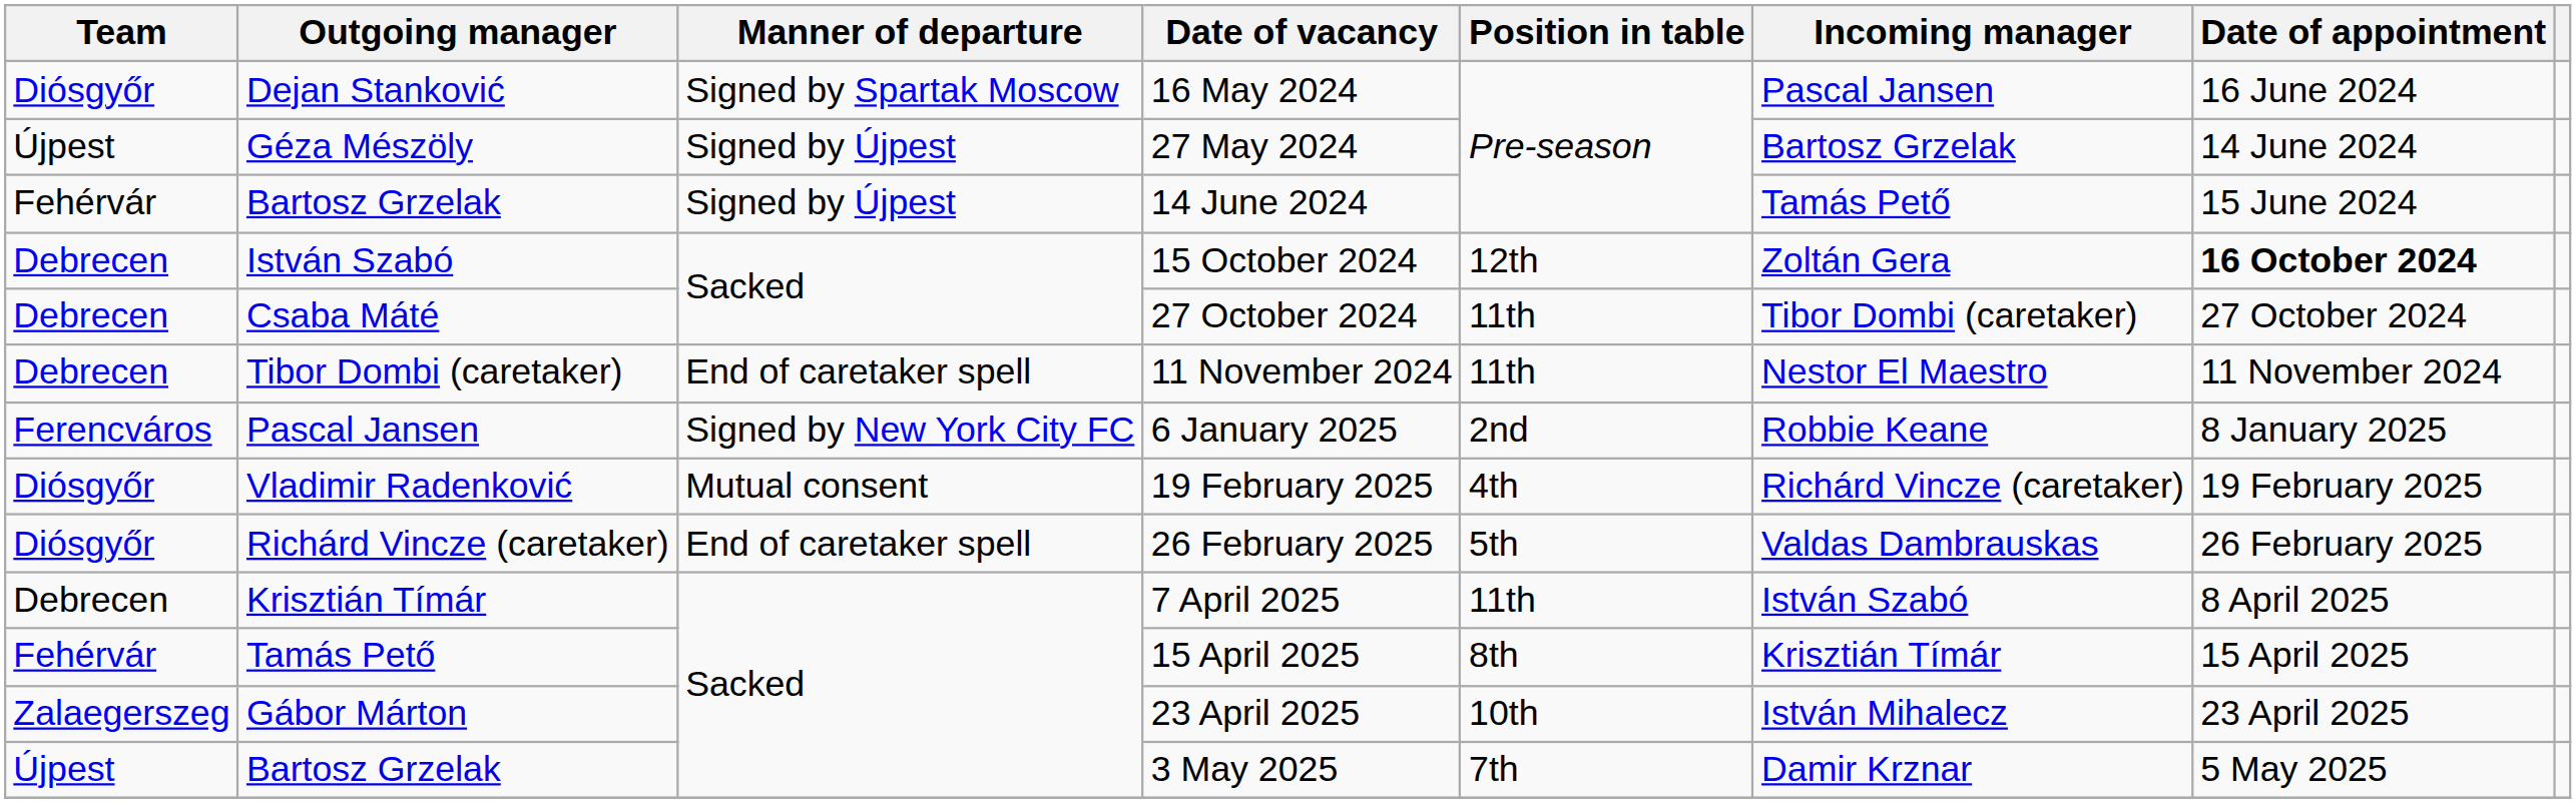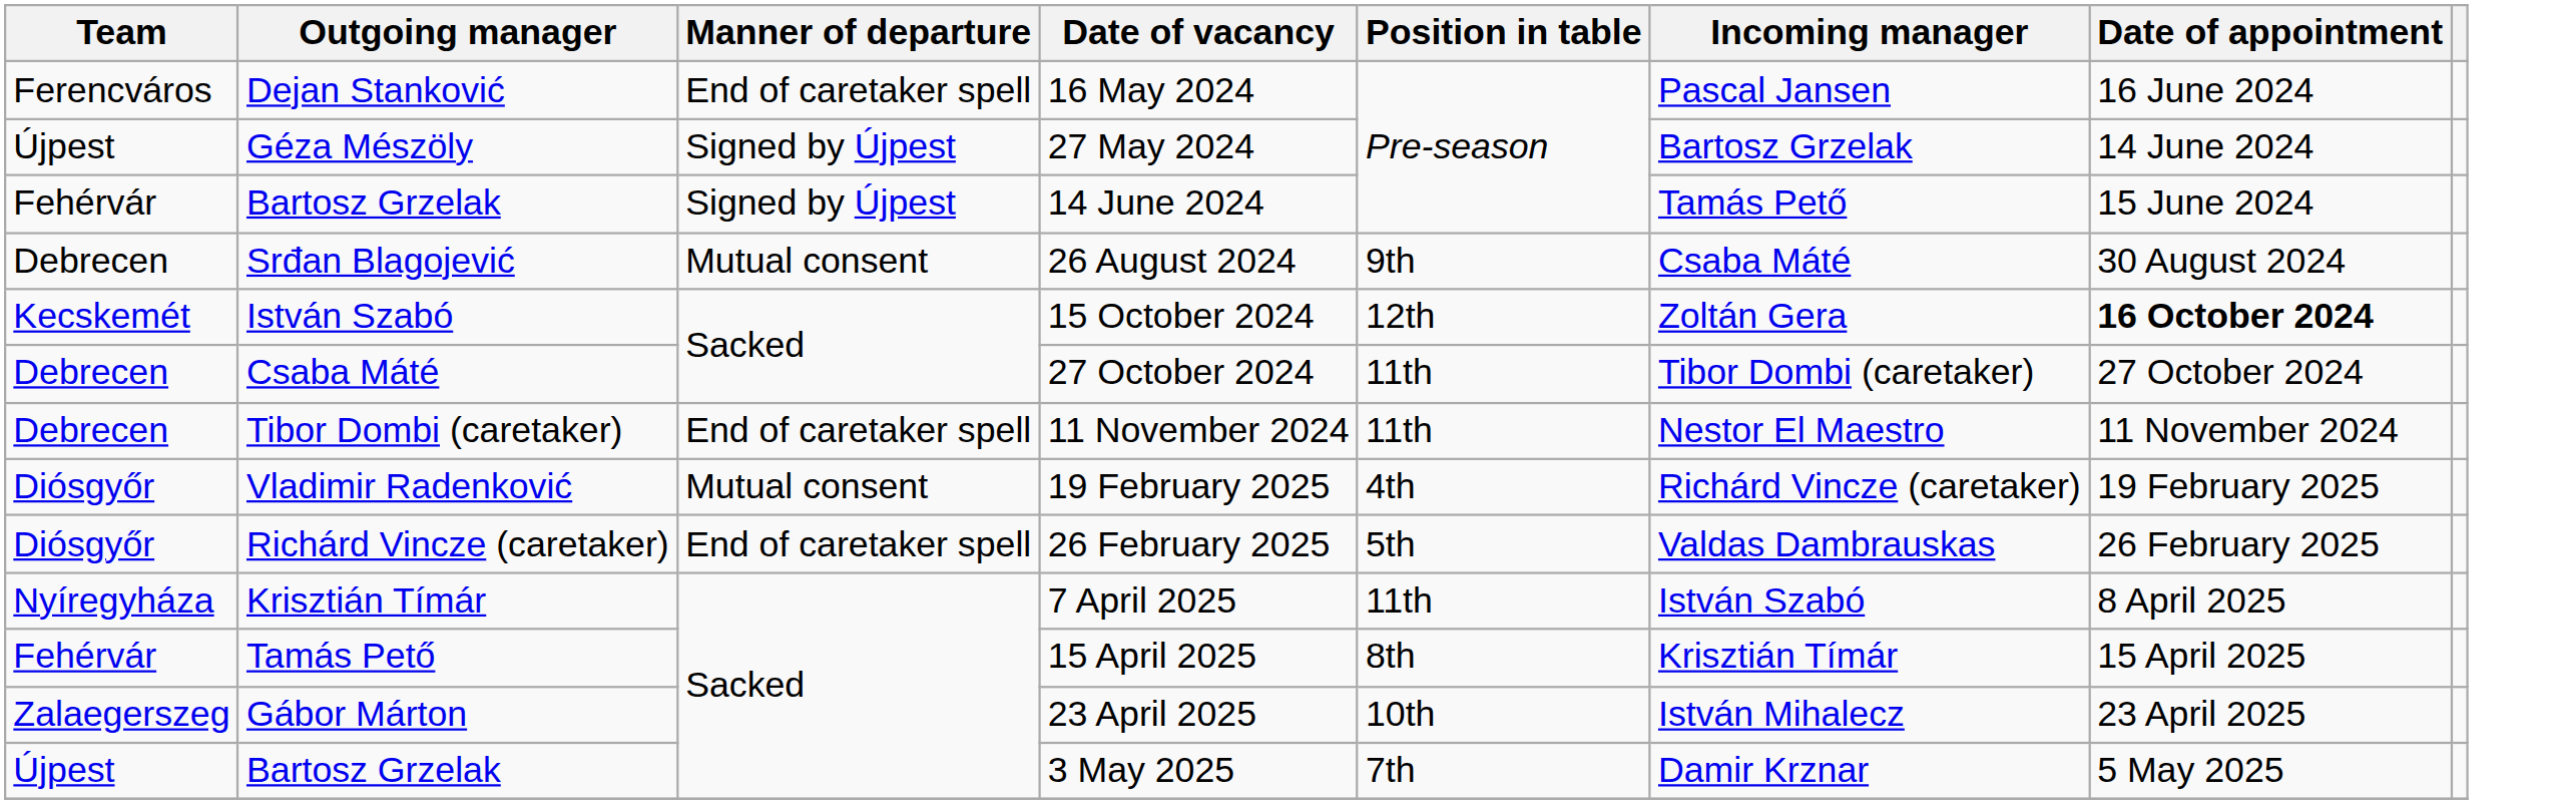 <table class="wikitable sortable sticky-header">
 <tr>
 <th>Team</th>
 <th>Outgoing manager</th>
 <th>Manner of departure</th>
 <th>Date of vacancy</th>
 <th>Position in table</th>
 <th>Incoming manager</th>
 <th>Date of appointment</th>
 <th class="unsortable"></th>
 </tr>
 <tr>
-<td><a href='#'>Diósgyőr</a></td>
+<td>Ferencváros</td>
 <td> <a href='#'>Dejan Stanković</a></td>
-<td>Signed by <a href='#'>Spartak Moscow</a></td>
+<td>End of caretaker spell</td>
 <td>16 May 2024</td>
 <td rowspan="3"><em>Pre-season</em></td>
 <td> <a href='#'>Pascal Jansen</a></td>
 <td>16 June 2024</td>
 <td></td>
 </tr>
 <tr>
 <td>Újpest</td>
 <td> <a href='#'>Géza Mészöly</a></td>
 <td>Signed by <a href='#'>Újpest</a></td>
 <td>27 May 2024</td>
 <td> <a href='#'>Bartosz Grzelak</a></td>
 <td>14 June 2024</td>
 <td></td>
 </tr>
 <tr>
 <td>Fehérvár</td>
 <td> <a href='#'>Bartosz Grzelak</a></td>
 <td>Signed by <a href='#'>Újpest</a></td>
 <td>14 June 2024</td>
 <td> <a href='#'>Tamás Pető</a></td>
 <td>15 June 2024</td>
 <td></td>
 </tr>
 <tr>
-<td><a href='#'>Debrecen</a></td>
+<td>Debrecen</td>
+<td> <a href='#'>Srđan Blagojević</a></td>
+<td>Mutual consent</td>
+<td>26 August 2024</td>
+<td>9th</td>
+<td> <a href='#'>Csaba Máté</a></td>
+<td>30 August 2024</td>
+<td></td>
+</tr>
+<tr>
+<td><a href='#'>Kecskemét</a></td>
 <td> <a href='#'>István Szabó</a></td>
 <td rowspan=2>Sacked</td>
 <td>15 October 2024</td>
 <td>12th</td>
 <td> <a href='#'>Zoltán Gera</a></td>
 <td><strong>16 October 2024</strong></td>
 <td></td>
 </tr>
 <tr>
 <td><a href='#'>Debrecen</a></td>
 <td> <a href='#'>Csaba Máté</a></td>
 <td>27 October 2024</td>
 <td>11th</td>
 <td> <a href='#'>Tibor Dombi</a> (caretaker)</td>
 <td>27 October 2024</td>
 <td></td>
 </tr>
 <tr>
 <td><a href='#'>Debrecen</a></td>
 <td> <a href='#'>Tibor Dombi</a> (caretaker)</td>
 <td>End of caretaker spell</td>
 <td>11 November 2024</td>
 <td>11th</td>
 <td> <a href='#'>Nestor El Maestro</a></td>
 <td>11 November 2024</td>
 <td></td>
 </tr>
 <tr>
-<td><a href='#'>Ferencváros</a></td>
-<td> <a href='#'>Pascal Jansen</a></td>
-<td>Signed by <a href='#'>New York City FC</a></td>
-<td>6 January 2025</td>
-<td>2nd</td>
-<td> <a href='#'>Robbie Keane</a></td>
-<td>8 January 2025</td>
-<td></td>
-</tr>
-<tr>
 <td><a href='#'>Diósgyőr</a></td>
 <td> <a href='#'>Vladimir Radenković</a></td>
 <td>Mutual consent</td>
 <td>19 February 2025</td>
 <td>4th</td>
 <td> <a href='#'>Richárd Vincze</a> (caretaker)</td>
 <td>19 February 2025</td>
 <td></td>
 </tr>
 <tr>
 <td><a href='#'>Diósgyőr</a></td>
 <td> <a href='#'>Richárd Vincze</a> (caretaker)</td>
 <td>End of caretaker spell</td>
 <td>26 February 2025</td>
 <td>5th</td>
 <td> <a href='#'>Valdas Dambrauskas</a></td>
 <td>26 February 2025</td>
 <td></td>
 </tr>
 <tr>
-<td>Debrecen</td>
+<td><a href='#'>Nyíregyháza</a></td>
 <td> <a href='#'>Krisztián Tímár</a></td>
 <td rowspan="4">Sacked</td>
 <td>7 April 2025</td>
 <td>11th</td>
 <td> <a href='#'>István Szabó</a></td>
 <td>8 April 2025</td>
 <td></td>
 </tr>
 <tr>
 <td><a href='#'>Fehérvár</a></td>
 <td> <a href='#'>Tamás Pető</a></td>
 <td>15 April 2025</td>
 <td>8th</td>
 <td> <a href='#'>Krisztián Tímár</a></td>
 <td>15 April 2025</td>
 <td></td>
 </tr>
 <tr>
 <td><a href='#'>Zalaegerszeg</a></td>
 <td> <a href='#'>Gábor Márton</a></td>
 <td>23 April 2025</td>
 <td>10th</td>
 <td> <a href='#'>István Mihalecz</a></td>
 <td>23 April 2025</td>
 <td></td>
 </tr>
 <tr>
 <td><a href='#'>Újpest</a></td>
 <td> <a href='#'>Bartosz Grzelak</a></td>
 <td>3 May 2025</td>
 <td>7th</td>
 <td> <a href='#'>Damir Krznar</a></td>
 <td>5 May 2025</td>
 <td></td>
 </tr>
 <tr>
 </tr>
 </table>
